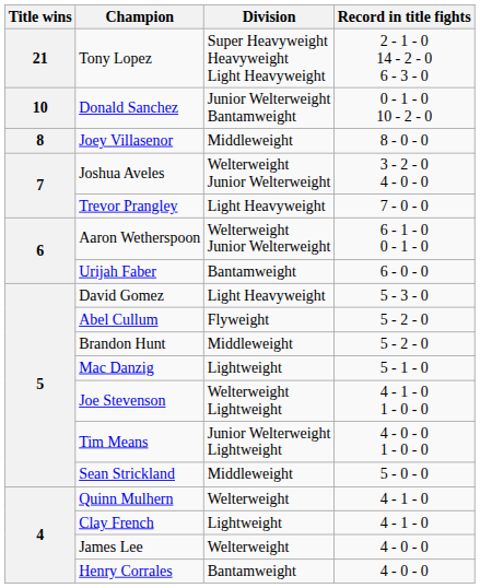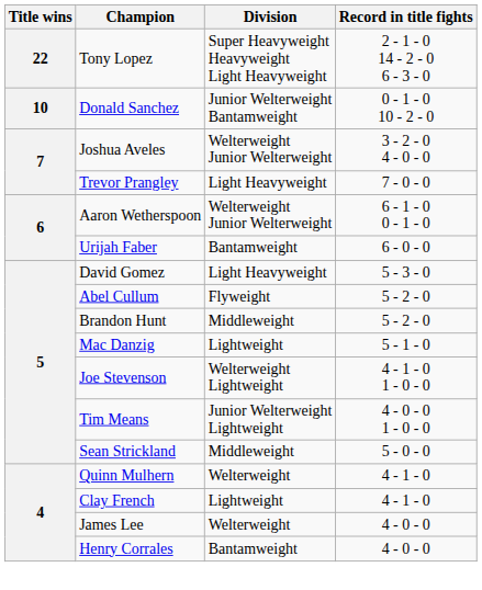 <table class="wikitable">
 <tr>
 <th>Title wins</th>
 <th>Champion</th>
 <th>Division</th>
 <th><abbr>Record in title fights</abbr></th>
 </tr>
 <tr>
-<th>21</th>
+<th>22</th>
 <td> Tony Lopez</td>
 <td>Super Heavyweight<br>Heavyweight<br>Light Heavyweight<br></td>
 <td style="text-align:center">2 - 1 - 0 <br> 14 - 2 - 0 <br> 6 - 3 - 0</td>
 </tr>
 <tr>
 <th>10</th>
 <td> <a href='#'>Donald Sanchez</a></td>
 <td>Junior Welterweight<br>Bantamweight</td>
 <td style="text-align:center">0 - 1 - 0<br>10 - 2 - 0</td>
-</tr>
-<tr>
-<th>8</th>
-<td> <a href='#'>Joey Villasenor</a></td>
-<td>Middleweight</td>
-<td style="text-align:center">8 - 0 - 0</td>
 </tr>
 <tr>
 <th rowspan="2">7</th>
 <td> Joshua Aveles</td>
 <td>Welterweight<br>Junior Welterweight</td>
 <td style="text-align:center">3 - 2 - 0<br>4 - 0 - 0</td>
 </tr>
 <tr>
 <td> <a href='#'>Trevor Prangley</a></td>
 <td>Light Heavyweight</td>
 <td style="text-align:center">7 - 0 - 0</td>
 </tr>
 <tr>
 <th rowspan="2">6</th>
 <td> Aaron Wetherspoon</td>
 <td>Welterweight <br>Junior Welterweight<br></td>
 <td style="text-align:center">6 - 1 - 0 <br> 0 - 1 - 0 <br></td>
 </tr>
 <tr>
 <td> <a href='#'>Urijah Faber</a></td>
 <td>Bantamweight</td>
 <td style="text-align:center">6 - 0 - 0</td>
 </tr>
 <tr>
 <th rowspan="7">5</th>
 <td> David Gomez</td>
 <td>Light Heavyweight</td>
 <td style="text-align:center">5 - 3 - 0</td>
 </tr>
 <tr>
 <td> <a href='#'>Abel Cullum</a></td>
 <td>Flyweight</td>
 <td style="text-align:center">5 - 2 - 0</td>
 </tr>
 <tr>
 <td> Brandon Hunt</td>
 <td>Middleweight</td>
 <td style="text-align:center">5 - 2 - 0</td>
 </tr>
 <tr>
 <td> <a href='#'>Mac Danzig</a></td>
 <td>Lightweight</td>
 <td style="text-align:center">5 - 1 - 0</td>
 </tr>
 <tr>
 <td> <a href='#'>Joe Stevenson</a></td>
 <td>Welterweight <br>Lightweight<br></td>
 <td style="text-align:center">4 - 1 - 0 <br> 1 - 0 - 0<br></td>
 </tr>
 <tr>
 <td> <a href='#'>Tim Means</a></td>
 <td>Junior Welterweight<br>Lightweight</td>
 <td style="text-align:center">4 - 0 - 0<br>1 - 0 - 0</td>
 </tr>
 <tr>
 <td> <a href='#'>Sean Strickland</a></td>
 <td>Middleweight</td>
 <td style="text-align:center">5 - 0 - 0</td>
 </tr>
 <tr>
 <th rowspan="4">4</th>
 <td> <a href='#'>Quinn Mulhern</a></td>
 <td>Welterweight</td>
 <td style="text-align:center">4 - 1 - 0</td>
 </tr>
 <tr>
 <td> <a href='#'>Clay French</a></td>
 <td>Lightweight</td>
 <td style="text-align:center">4 - 1 - 0</td>
 </tr>
 <tr>
 <td> James Lee</td>
 <td>Welterweight</td>
 <td style="text-align:center">4 - 0 - 0</td>
 </tr>
 <tr>
 <td> <a href='#'>Henry Corrales</a></td>
 <td>Bantamweight</td>
 <td style="text-align:center">4 - 0 - 0</td>
 </tr>
 </table>
